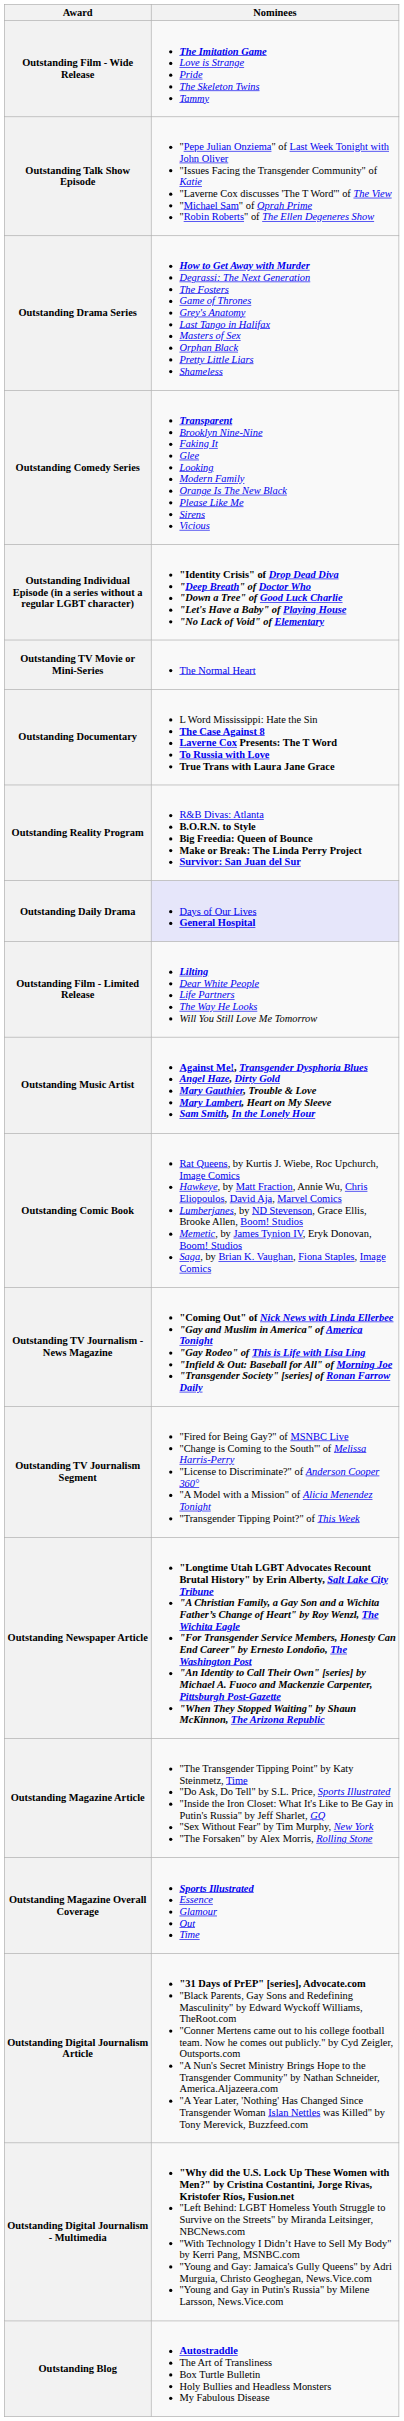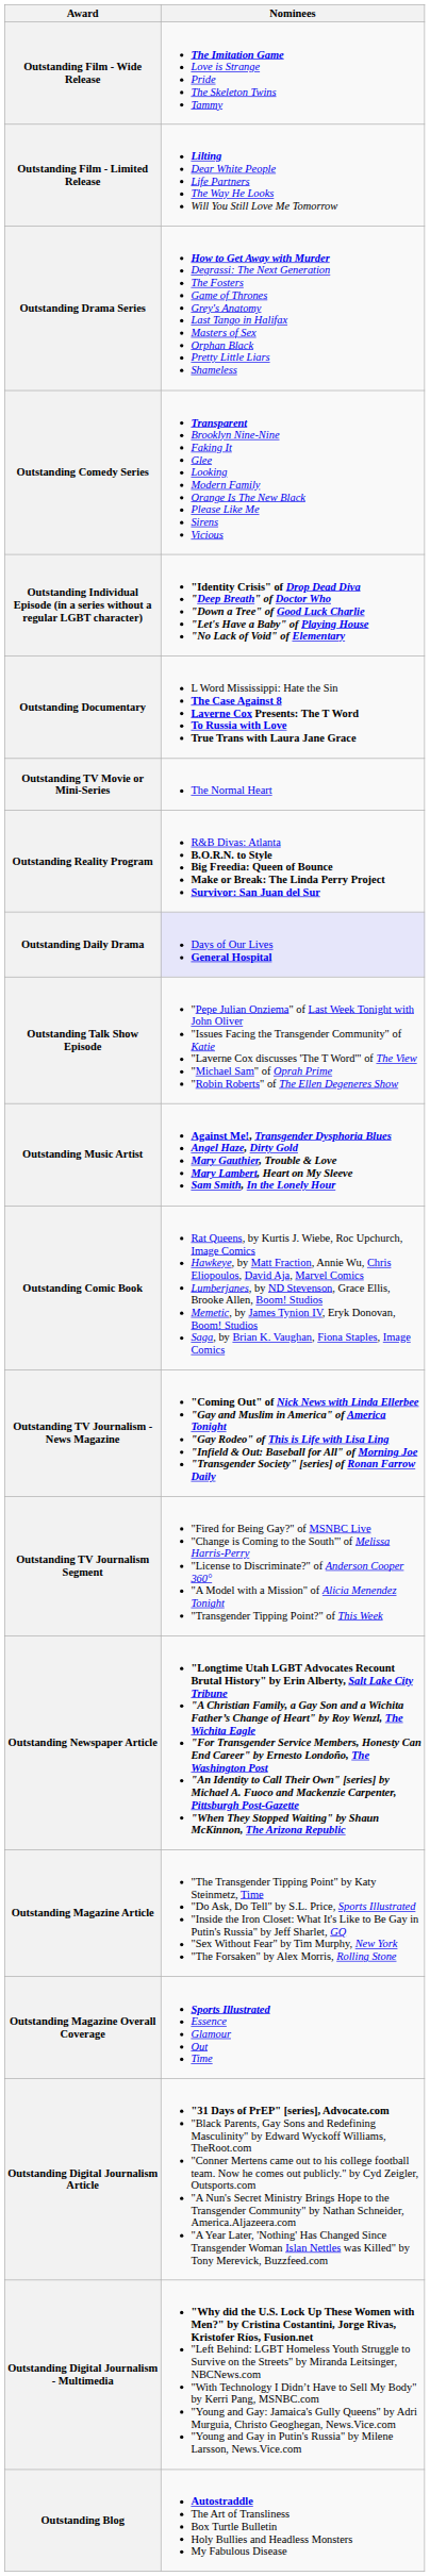 <table class="wikitable sortable">
 <tr>
 <th>Award</th>
 <th>Nominees</th>
 </tr>
 <tr>
 <th scope="row">Outstanding Film - Wide Release</th>
 <td><br><ul><li><strong><em><a href='#'>The Imitation Game</a></em></strong></li><li><em><a href='#'>Love is Strange</a></em></li><li><em><a href='#'>Pride</a></em></li><li><em><a href='#'>The Skeleton Twins</a></em></li><li><em><a href='#'>Tammy</a></em></li></ul></td>
 </tr>
 <tr>
-<th scope="row">Outstanding Talk Show Episode</th>
-<td><br><ul><li></strong>"<a href='#'>Pepe Julian Onziema</a>" of </em><a href='#'>Last Week Tonight with John Oliver</a></em></strong></li><li>"Issues Facing the Transgender Community" of <em><a href='#'>Katie</a></em></li><li>"Laverne Cox discusses 'The T Word'" of <em><a href='#'>The View</a></em></li><li>"<a href='#'>Michael Sam</a>" of <em><a href='#'>Oprah Prime</a></em></li><li>"<a href='#'>Robin Roberts</a>" of <em><a href='#'>The Ellen Degeneres Show</a></em></li></ul></td>
+<th scope="row">Outstanding Film - Limited Release</th>
+<td><br><ul><li><strong><em><a href='#'>Lilting</a></em></strong></li><li><em><a href='#'>Dear White People</a></em></li><li><em><a href='#'>Life Partners</a></em></li><li><em><a href='#'>The Way He Looks</a></em></li><li><em>Will You Still Love Me Tomorrow</em></li></ul></td>
 </tr>
 <tr>
 <th scope="row">Outstanding Drama Series</th>
 <td><br><ul><li><strong><em><a href='#'>How to Get Away with Murder</a></em></strong></li><li><em><a href='#'>Degrassi: The Next Generation</a></em></li><li><em><a href='#'>The Fosters</a></em></li><li><em><a href='#'>Game of Thrones</a></em></li><li><em><a href='#'>Grey's Anatomy</a></em></li><li><em><a href='#'>Last Tango in Halifax</a></em></li><li><em><a href='#'>Masters of Sex</a></em></li><li><em><a href='#'>Orphan Black</a></em></li><li><em><a href='#'>Pretty Little Liars</a></em></li><li><em><a href='#'>Shameless</a></em></li></ul></td>
 </tr>
 <tr>
 <th scope="row">Outstanding Comedy Series</th>
 <td><br><ul><li><strong><em><a href='#'>Transparent</a></em></strong></li><li><em><a href='#'>Brooklyn Nine-Nine</a></em></li><li><em><a href='#'>Faking It</a></em></li><li><em><a href='#'>Glee</a></em></li><li><em><a href='#'>Looking</a></em></li><li><em><a href='#'>Modern Family</a></em></li><li><em><a href='#'>Orange Is The New Black</a></em></li><li><em><a href='#'>Please Like Me</a></em></li><li><em><a href='#'>Sirens</a></em></li><li><em><a href='#'>Vicious</a></em></li></ul></td>
 </tr>
 <tr>
 <th scope="row">Outstanding Individual Episode (in a series without a regular LGBT character)</th>
 <td><br><ul><li><strong>"Identity Crisis" of <em><a href='#'>Drop Dead Diva</a><strong><em></li><li>"<a href='#'>Deep Breath</a>" of </em><a href='#'>Doctor Who</a><em></li><li>"Down a Tree" of </em><a href='#'>Good Luck Charlie</a><em></li><li>"Let's Have a Baby" of </em><a href='#'>Playing House</a><em></li><li>"No Lack of Void" of </em><a href='#'>Elementary</a><em></li></ul></td>
 </tr>
 <tr>
+<th scope="row">Outstanding Documentary</th>
+<td><br><ul><li></em></strong>L Word Mississippi: Hate the Sin<strong><em></li><li></em><a href='#'>The Case Against 8</a><em></li><li></em><a href='#'>Laverne Cox</a> Presents: The T Word<em></li><li></em><a href='#'>To Russia with Love</a><em></li><li></em>True Trans with Laura Jane Grace<em></li></ul></td>
+</tr>
+<tr>
 <th scope="row">Outstanding TV Movie or Mini-Series</th>
 <td><br><ul><li></em></strong><a href='#'>The Normal Heart</a><strong><em></li></ul></td>
-</tr>
-<tr>
-<th scope="row">Outstanding Documentary</th>
-<td><br><ul><li></em></strong>L Word Mississippi: Hate the Sin<strong><em></li><li></em><a href='#'>The Case Against 8</a><em></li><li></em><a href='#'>Laverne Cox</a> Presents: The T Word<em></li><li></em><a href='#'>To Russia with Love</a><em></li><li></em>True Trans with Laura Jane Grace<em></li></ul></td>
 </tr>
 <tr>
 <th scope="row">Outstanding Reality Program</th>
 <td><br><ul><li></em></strong><a href='#'>R&B Divas: Atlanta</a><strong><em></li><li></em>B.O.R.N. to Style<em></li><li></em>Big Freedia: Queen of Bounce<em></li><li></em>Make or Break: The Linda Perry Project<em></li><li></em><a href='#'>Survivor: San Juan del Sur</a><em></li></ul></td>
 </tr>
 <tr>
 <th scope="row">Outstanding Daily Drama</th>
 <td style="background: lavender;"><br><ul><li></em></strong><a href='#'>Days of Our Lives</a><strong><em></li><li></em><a href='#'>General Hospital</a><em></li></ul></td>
 </tr>
 <tr>
-<th scope="row">Outstanding Film - Limited Release</th>
-<td><br><ul><li><strong><em><a href='#'>Lilting</a></em></strong></li><li><em><a href='#'>Dear White People</a></em></li><li><em><a href='#'>Life Partners</a></em></li><li><em><a href='#'>The Way He Looks</a></em></li><li><em>Will You Still Love Me Tomorrow</em></li></ul></td>
+<th scope="row">Outstanding Talk Show Episode</th>
+<td><br><ul><li></strong>"<a href='#'>Pepe Julian Onziema</a>" of </em><a href='#'>Last Week Tonight with John Oliver</a></em></strong></li><li>"Issues Facing the Transgender Community" of <em><a href='#'>Katie</a></em></li><li>"Laverne Cox discusses 'The T Word'" of <em><a href='#'>The View</a></em></li><li>"<a href='#'>Michael Sam</a>" of <em><a href='#'>Oprah Prime</a></em></li><li>"<a href='#'>Robin Roberts</a>" of <em><a href='#'>The Ellen Degeneres Show</a></em></li></ul></td>
 </tr>
 <tr>
 <th scope="row">Outstanding Music Artist</th>
 <td><br><ul><li><strong><a href='#'>Against Me!</a>, <em><a href='#'>Transgender Dysphoria Blues</a><strong><em></li><li><a href='#'>Angel Haze</a>, </em><a href='#'>Dirty Gold</a><em></li><li><a href='#'>Mary Gauthier</a>, </em>Trouble & Love<em></li><li><a href='#'>Mary Lambert</a>, </em>Heart on My Sleeve<em></li><li><a href='#'>Sam Smith</a>, </em><a href='#'>In the Lonely Hour</a><em></li></ul></td>
 </tr>
 <tr>
 <th scope="row">Outstanding Comic Book</th>
 <td><br><ul><li></em></strong><a href='#'>Rat Queens</a></em>, by Kurtis J. Wiebe, Roc Upchurch, <a href='#'>Image Comics</a></strong></li><li><em><a href='#'>Hawkeye</a></em>, by <a href='#'>Matt Fraction</a>, Annie Wu, <a href='#'>Chris Eliopoulos</a>, <a href='#'>David Aja</a>, <a href='#'>Marvel Comics</a></li><li><em><a href='#'>Lumberjanes</a></em>, by <a href='#'>ND Stevenson</a>, Grace Ellis, Brooke Allen, <a href='#'>Boom! Studios</a></li><li><em><a href='#'>Memetic</a></em>, by  <a href='#'>James Tynion IV</a>, Eryk Donovan, <a href='#'>Boom! Studios</a></li><li><em><a href='#'>Saga</a></em>, by <a href='#'>Brian K. Vaughan</a>, <a href='#'>Fiona Staples</a>, <a href='#'>Image Comics</a></li></ul></td>
 </tr>
 <tr>
 <th scope="row">Outstanding TV Journalism - News Magazine</th>
 <td><br><ul><li><strong>"Coming Out" of <em><a href='#'>Nick News with Linda Ellerbee</a><strong><em></li><li>"Gay and Muslim in America" of </em><a href='#'>America Tonight</a><em></li><li>"Gay Rodeo" of </em><a href='#'>This is Life with Lisa Ling</a><em></li><li>"Infield & Out: Baseball for All" of </em><a href='#'>Morning Joe</a><em></li><li>"Transgender Society" [series]  of </em><a href='#'>Ronan Farrow Daily</a><em></li></ul></td>
 </tr>
 <tr>
 <th scope="row">Outstanding TV Journalism Segment</th>
 <td><br><ul><li></strong>"Fired for Being Gay?" of </em><a href='#'>MSNBC Live</a></em></strong></li><li>"Change is Coming to the South"' of <em><a href='#'>Melissa Harris-Perry</a></em></li><li>"License to Discriminate?" of <em><a href='#'>Anderson Cooper 360°</a></em></li><li>"A Model with a Mission" of  <em><a href='#'>Alicia Menendez Tonight</a></em></li><li>"Transgender Tipping Point?" of <em><a href='#'>This Week</a></em></li></ul></td>
 </tr>
 <tr>
 <th scope="row">Outstanding Newspaper Article</th>
 <td><br><ul><li><strong>"Longtime Utah LGBT Advocates Recount Brutal History" by Erin Alberty, <em><a href='#'>Salt Lake City Tribune</a><strong><em></li><li>"A Christian Family, a Gay Son and a Wichita Father’s Change of Heart" by Roy Wenzl, </em><a href='#'>The Wichita Eagle</a><em></li><li>"For Transgender Service Members, Honesty Can End Career" by Ernesto Londoño, </em><a href='#'>The Washington Post</a><em></li><li>"An Identity to Call Their Own" [series] by Michael A. Fuoco and Mackenzie Carpenter, </em><a href='#'>Pittsburgh Post-Gazette</a><em></li><li>"When They Stopped Waiting" by Shaun McKinnon, </em><a href='#'>The Arizona Republic</a><em></li></ul></td>
 </tr>
 <tr>
 <th scope="row">Outstanding Magazine Article</th>
 <td><br><ul><li></strong>"The Transgender Tipping Point" by Katy Steinmetz, </em><a href='#'>Time</a></em></strong></li><li>"Do Ask, Do Tell" by S.L. Price, <em><a href='#'>Sports Illustrated</a></em></li><li>"Inside the Iron Closet: What It's Like to Be Gay in Putin's Russia" by Jeff Sharlet, <em><a href='#'>GQ</a></em></li><li>"Sex Without Fear" by Tim Murphy, <em><a href='#'>New York</a></em></li><li>"The Forsaken" by Alex Morris, <em><a href='#'>Rolling Stone</a></em></li></ul></td>
 </tr>
 <tr>
 <th scope="row">Outstanding Magazine Overall Coverage</th>
 <td><br><ul><li><strong><em><a href='#'>Sports Illustrated</a></em></strong></li><li><em><a href='#'>Essence</a></em></li><li><em><a href='#'>Glamour</a></em></li><li><em><a href='#'>Out</a></em></li><li><em><a href='#'>Time</a></em></li></ul></td>
 </tr>
 <tr>
 <th scope="row">Outstanding Digital Journalism Article</th>
 <td><br><ul><li><strong>"31 Days of PrEP" [series], Advocate.com</strong></li><li>"Black Parents, Gay Sons and Redefining Masculinity" by Edward Wyckoff Williams, TheRoot.com</li><li>"Conner Mertens came out to his college football team. Now he comes out publicly." by Cyd Zeigler, Outsports.com</li><li>"A Nun's Secret Ministry Brings Hope to the Transgender Community" by Nathan Schneider, America.Aljazeera.com</li><li>"A Year Later, 'Nothing' Has Changed Since Transgender Woman <a href='#'>Islan Nettles</a> was Killed" by Tony Merevick, Buzzfeed.com</li></ul></td>
 </tr>
 <tr>
 <th scope="row">Outstanding Digital Journalism - Multimedia</th>
 <td><br><ul><li><strong>"Why did the U.S. Lock Up These Women with Men?" by Cristina Costantini, Jorge Rivas, Kristofer Ríos, Fusion.net</strong></li><li>"Left Behind: LGBT Homeless Youth Struggle to Survive on the Streets" by Miranda Leitsinger, NBCNews.com</li><li>"With Technology I Didn’t Have to Sell My Body" by Kerri Pang, MSNBC.com</li><li>"Young and Gay: Jamaica's Gully Queens" by Adri Murguia, Christo Geoghegan, News.Vice.com</li><li>"Young and Gay in Putin's Russia" by Milene Larsson, News.Vice.com</li></ul></td>
 </tr>
 <tr>
 <th scope="row">Outstanding Blog</th>
 <td><br><ul><li><strong><a href='#'>Autostraddle</a></strong></li><li>The Art of Transliness</li><li>Box Turtle Bulletin</li><li>Holy Bullies and Headless Monsters</li><li>My Fabulous Disease</li></ul></td>
 </tr>
 </table>
